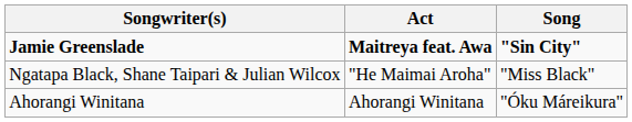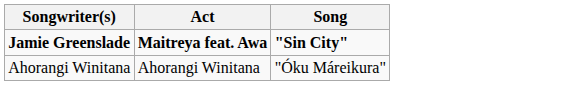 <table class="wikitable">
 <tr>
 <th>Songwriter(s)</th>
 <th>Act</th>
 <th>Song</th>
 </tr>
 <tr>
 <td><strong>Jamie Greenslade</strong></td>
 <td><strong>Maitreya feat. Awa</strong></td>
 <td><strong>"Sin City"</strong></td>
 </tr>
 <tr>
-<td>Ngatapa Black, Shane Taipari & Julian Wilcox</td>
-<td>"He Maimai Aroha"</td>
-<td>"Miss Black"</td>
-</tr>
-<tr>
 <td>Ahorangi Winitana</td>
 <td>Ahorangi Winitana</td>
 <td>"Óku Máreikura"</td>
 </tr>
 <tr>
 </tr>
 </table>
